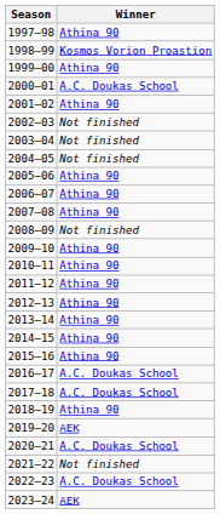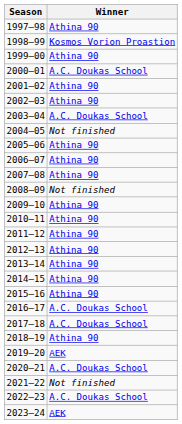 <table class="wikitable sortable">
 <tr>
 <th>Season</th>
 <th>Winner</th>
 </tr>
 <tr>
 <td>1997–98</td>
 <td><a href='#'>Athina 90</a></td>
 </tr>
 <tr>
 <td>1998–99</td>
 <td><a href='#'>Kosmos Vorion Proastion</a></td>
 </tr>
 <tr>
 <td>1999–00</td>
 <td><a href='#'>Athina 90</a></td>
 </tr>
 <tr>
 <td>2000–01</td>
 <td><a href='#'>A.C. Doukas School</a></td>
 </tr>
 <tr>
 <td>2001–02</td>
 <td><a href='#'>Athina 90</a></td>
 </tr>
 <tr>
 <td>2002–03</td>
-<td><em>Not finished</em></td>
+<td><a href='#'>Athina 90</a></td>
 </tr>
 <tr>
 <td>2003–04</td>
-<td><em> Not finished</em></td>
+<td><a href='#'>A.C. Doukas School</a></td>
 </tr>
 <tr>
 <td>2004–05</td>
 <td><em>Not finished</em></td>
 </tr>
 <tr>
 <td>2005–06</td>
 <td><a href='#'>Athina 90</a></td>
 </tr>
 <tr>
 <td>2006–07</td>
 <td><a href='#'>Athina 90</a></td>
 </tr>
 <tr>
 <td>2007–08</td>
 <td><a href='#'>Athina 90</a></td>
 </tr>
 <tr>
 <td>2008–09</td>
 <td><em> Not finished</em></td>
 </tr>
 <tr>
 <td>2009–10</td>
 <td><a href='#'>Athina 90</a></td>
 </tr>
 <tr>
 <td>2010–11</td>
 <td><a href='#'>Athina 90</a></td>
 </tr>
 <tr>
 <td>2011–12</td>
 <td><a href='#'>Athina 90</a></td>
 </tr>
 <tr>
 <td>2012–13</td>
 <td><a href='#'>Athina 90</a></td>
 </tr>
 <tr>
 <td>2013–14</td>
 <td><a href='#'>Athina 90</a></td>
 </tr>
 <tr>
 <td>2014–15</td>
 <td><a href='#'>Athina 90</a></td>
 </tr>
 <tr>
 <td>2015–16</td>
 <td><a href='#'>Athina 90</a></td>
 </tr>
 <tr>
 <td>2016–17</td>
 <td><a href='#'>A.C. Doukas School</a></td>
 </tr>
 <tr>
 <td>2017–18</td>
 <td><a href='#'>A.C. Doukas School</a></td>
 </tr>
 <tr>
 <td>2018–19</td>
 <td><a href='#'>Athina 90</a></td>
 </tr>
 <tr>
 <td>2019–20</td>
 <td><a href='#'>ΑΕΚ</a></td>
 </tr>
 <tr>
 <td>2020–21</td>
 <td><a href='#'>A.C. Doukas School</a></td>
 </tr>
 <tr>
 <td>2021–22</td>
 <td><em>Not finished</em></td>
 </tr>
 <tr>
 <td>2022–23</td>
 <td><a href='#'>A.C. Doukas School</a></td>
 </tr>
 <tr>
 <td>2023–24</td>
 <td><a href='#'>ΑΕΚ</a></td>
 </tr>
 </table>
